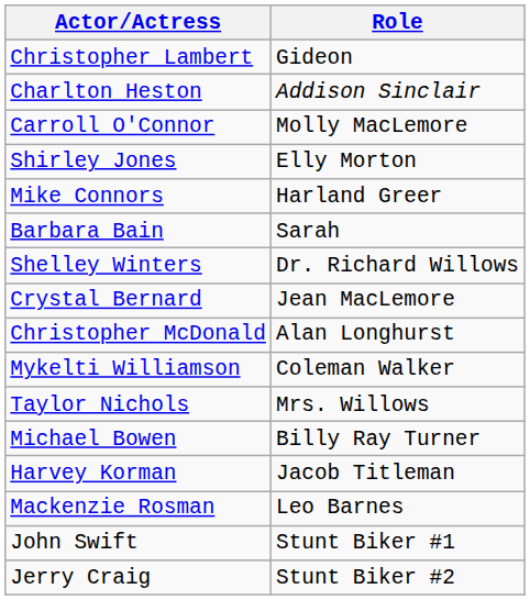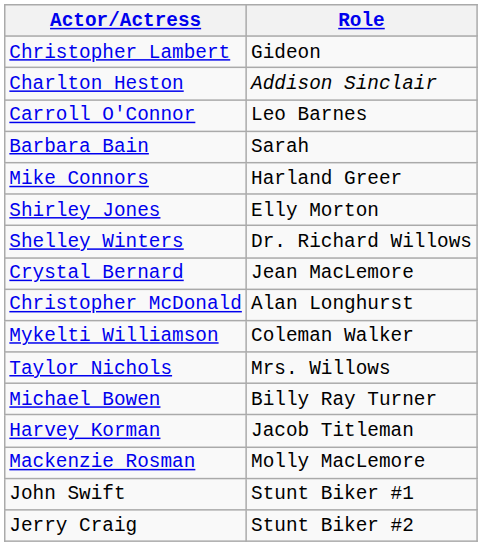 <table class="wikitable">
 <tr style="background:#ececec;">
 <th><strong><a href='#'>Actor/Actress</a></strong></th>
 <th><strong><a href='#'>Role</a></strong></th>
 </tr>
 <tr>
 <td><a href='#'>Christopher Lambert</a></td>
 <td>Gideon</td>
 </tr>
 <tr>
 <td><a href='#'>Charlton Heston</a></td>
 <td><em>Addison Sinclair</td>
 </tr>
 <tr>
 <td><a href='#'>Carroll O'Connor</a></td>
-<td>Molly MacLemore</td>
+<td>Leo Barnes</td>
 </tr>
 <tr>
-<td><a href='#'>Shirley Jones</a></td>
-<td>Elly Morton</td>
+<td><a href='#'>Barbara Bain</a></td>
+<td>Sarah</td>
 </tr>
 <tr>
 <td><a href='#'>Mike Connors</a></td>
 <td>Harland Greer</td>
 </tr>
 <tr>
-<td><a href='#'>Barbara Bain</a></td>
-<td>Sarah</td>
+<td><a href='#'>Shirley Jones</a></td>
+<td>Elly Morton</td>
 </tr>
 <tr>
 <td><a href='#'>Shelley Winters</a></td>
 <td>Dr. Richard Willows</td>
 </tr>
 <tr>
 <td><a href='#'>Crystal Bernard</a></td>
 <td>Jean MacLemore</td>
 </tr>
 <tr>
 <td><a href='#'>Christopher McDonald</a></td>
 <td>Alan Longhurst</td>
 </tr>
 <tr>
 <td><a href='#'>Mykelti Williamson</a></td>
 <td>Coleman Walker</td>
 </tr>
 <tr>
 <td><a href='#'>Taylor Nichols</a></td>
 <td>Mrs. Willows</td>
 </tr>
 <tr>
 <td><a href='#'>Michael Bowen</a></td>
 <td>Billy Ray Turner</td>
 </tr>
 <tr>
 <td><a href='#'>Harvey Korman</a></td>
 <td>Jacob Titleman</td>
 </tr>
 <tr>
 <td><a href='#'>Mackenzie Rosman</a></td>
-<td>Leo Barnes</td>
+<td>Molly MacLemore</td>
 </tr>
 <tr>
 <td>John Swift</td>
 <td>Stunt Biker #1</td>
 </tr>
 <tr>
 <td>Jerry Craig</td>
 <td>Stunt Biker #2</td>
 </tr>
 </table>
